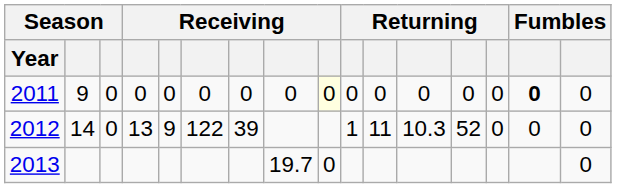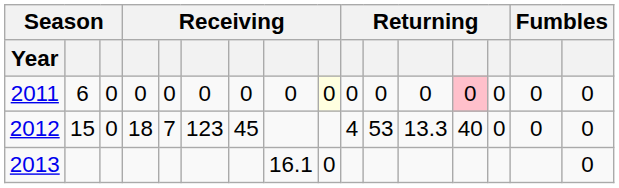 <table class= "wikitable sortable" float="left" border="1" style="text-align:center">
 <tr>
 <th colspan=3>Season</th>
 <th colspan=6>Receiving</th>
 <th colspan=5>Returning</th>
 <th colspan=2>Fumbles</th>
 </tr>
 <tr>
 <th>Year</th>
 <th></th>
 <th></th>
 <th></th>
 <th></th>
 <th></th>
 <th></th>
 <th></th>
 <th></th>
 <th></th>
 <th></th>
 <th></th>
 <th></th>
 <th></th>
 <th></th>
 <th></th>
 </tr>
 <tr>
 <td><a href='#'>2011</a></td>
-<td>9</td>
+<td>6</td>
 <td>0</td>
 <td>0</td>
 <td>0</td>
 <td>0</td>
 <td>0</td>
 <td>0</td>
 <td style="background: lightyellow;">0</td>
 <td>0</td>
 <td>0</td>
 <td>0</td>
+<td style="background: pink;">0</td>
 <td>0</td>
 <td>0</td>
-<td><strong>0</strong></td>
 <td>0</td>
 </tr>
 <tr>
 <td><a href='#'>2012</a></td>
-<td>14</td>
+<td>15</td>
 <td>0</td>
-<td>13</td>
-<td>9</td>
-<td>122</td>
-<td>39</td>
+<td>18</td>
+<td>7</td>
+<td>123</td>
+<td>45</td>
 <td></td>
 <td></td>
-<td>1</td>
-<td>11</td>
-<td>10.3</td>
-<td>52</td>
+<td>4</td>
+<td>53</td>
+<td>13.3</td>
+<td>40</td>
 <td>0</td>
 <td>0</td>
 <td>0</td>
 </tr>
 <tr>
 <td><a href='#'>2013</a></td>
 <td></td>
 <td></td>
 <td></td>
 <td></td>
 <td></td>
 <td></td>
-<td>19.7</td>
+<td>16.1</td>
 <td>0</td>
 <td></td>
 <td></td>
 <td></td>
 <td></td>
 <td></td>
 <td></td>
 <td>0</td>
 </tr>
 </table>
